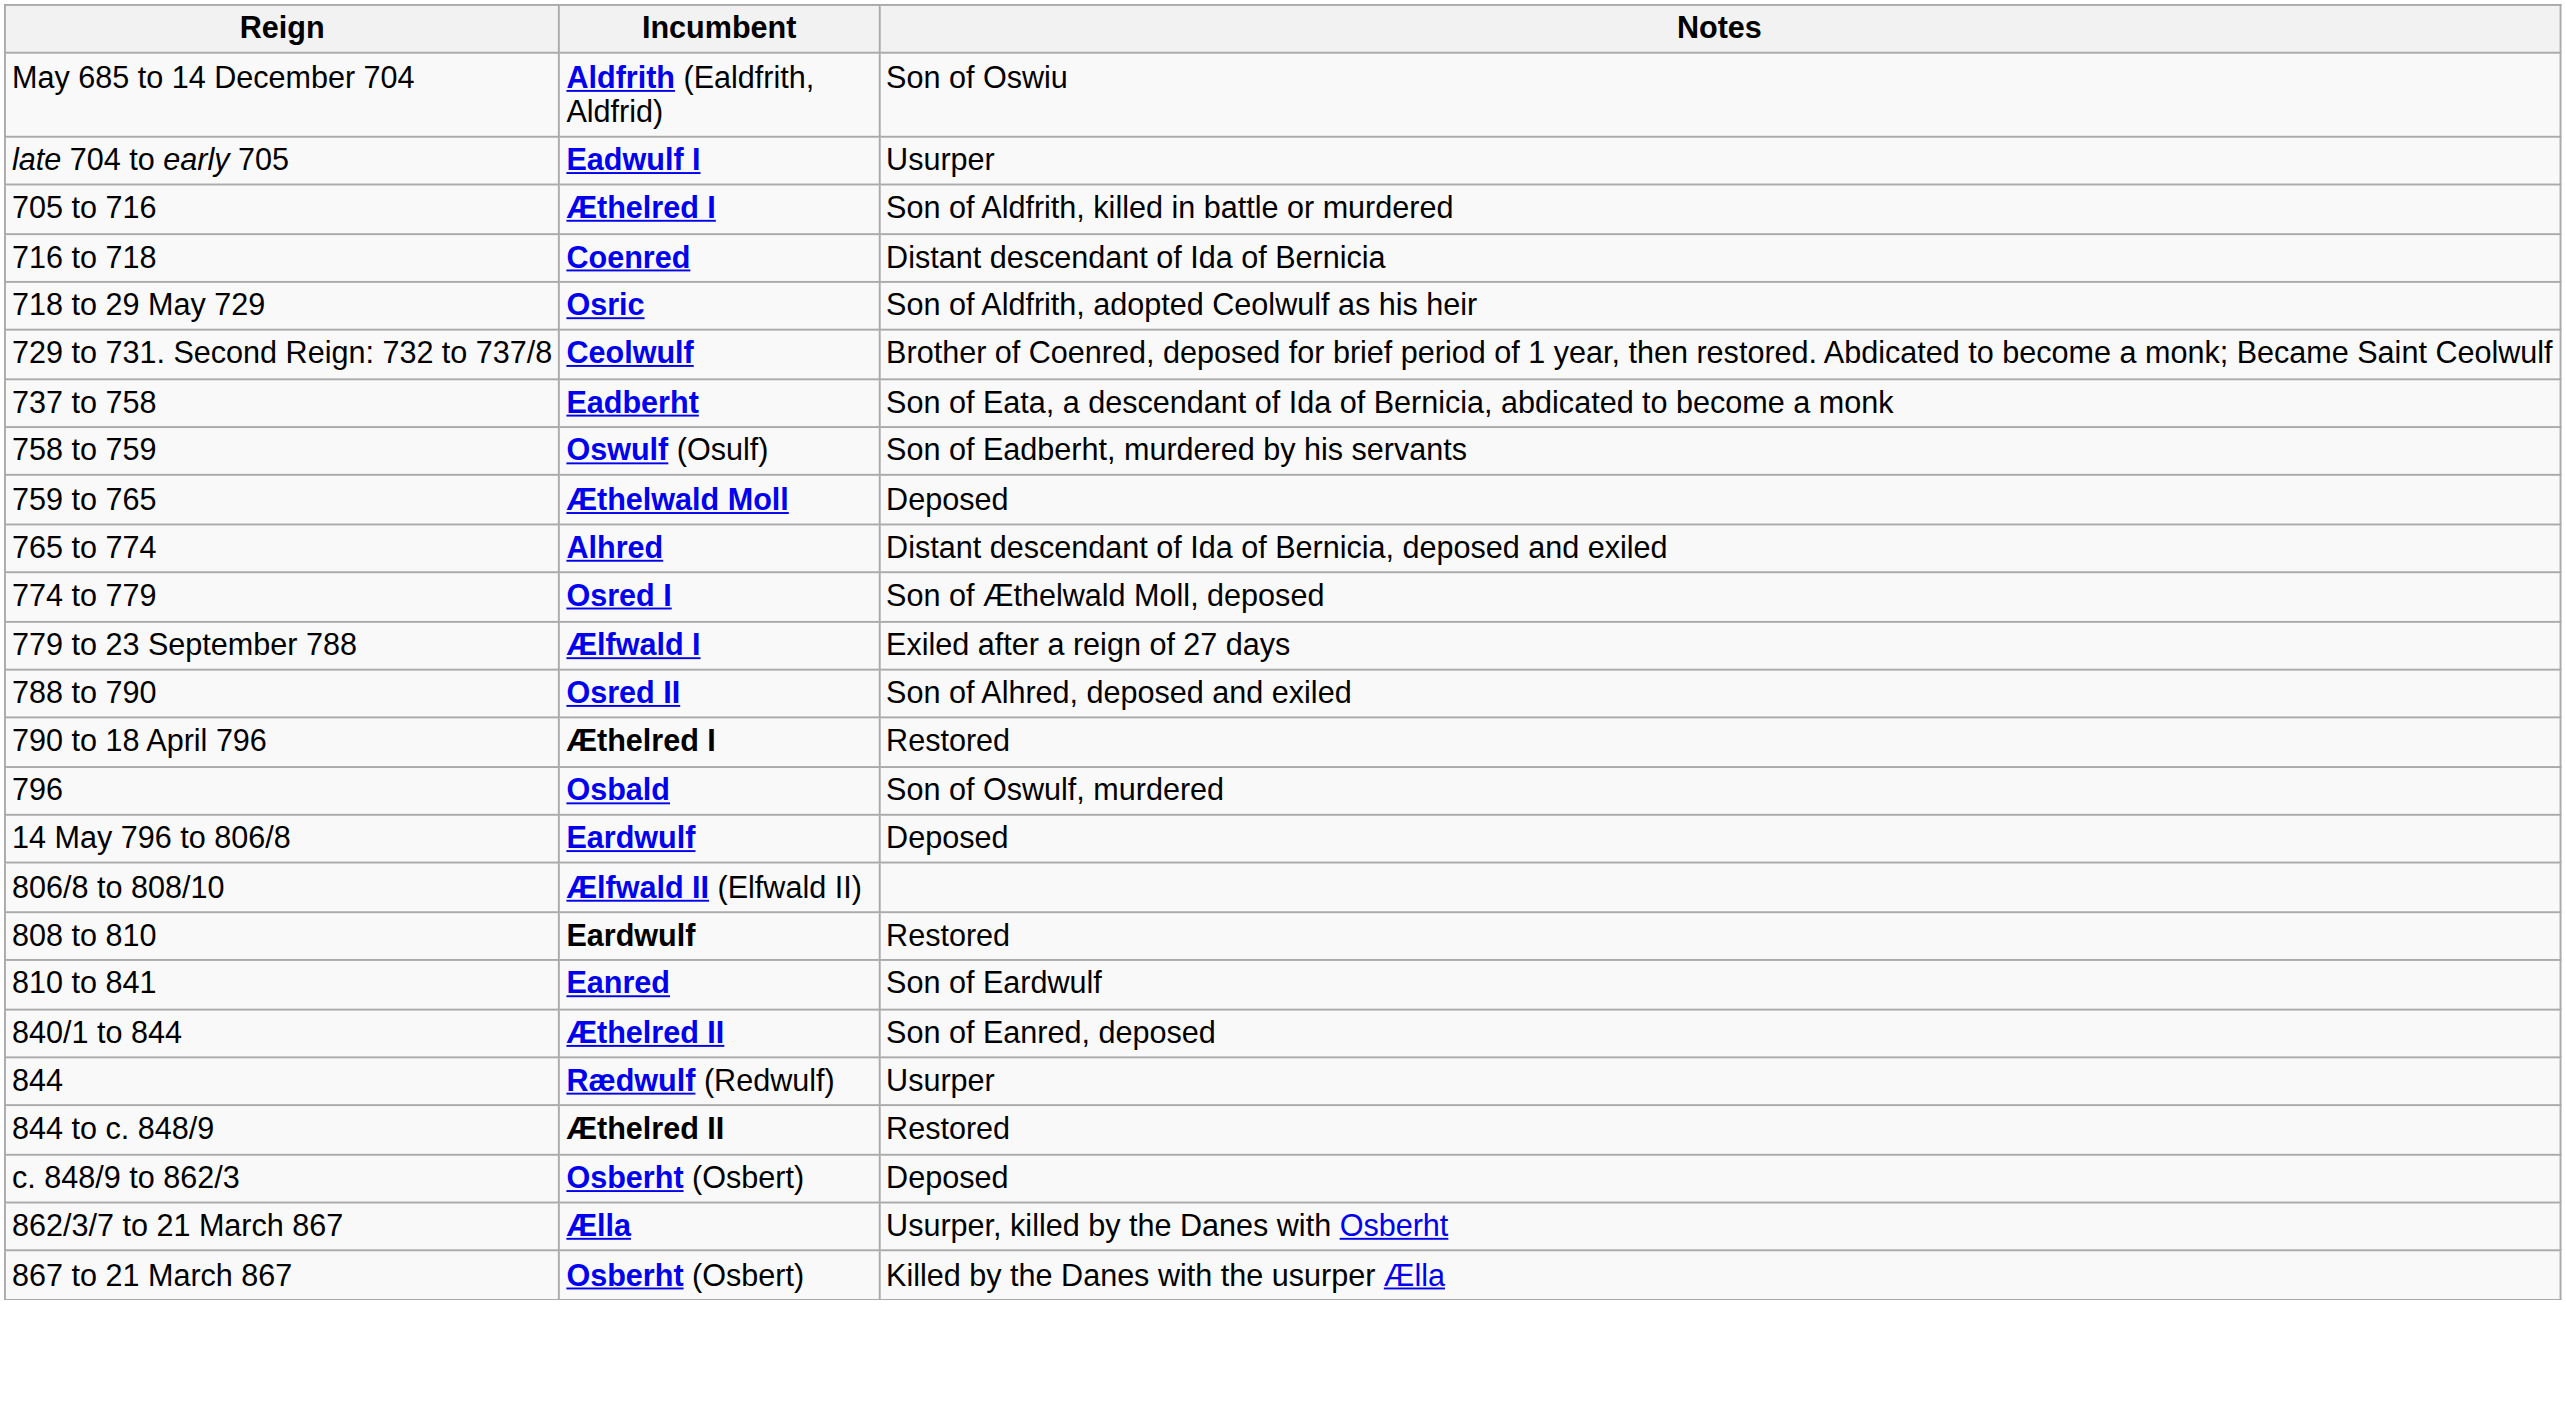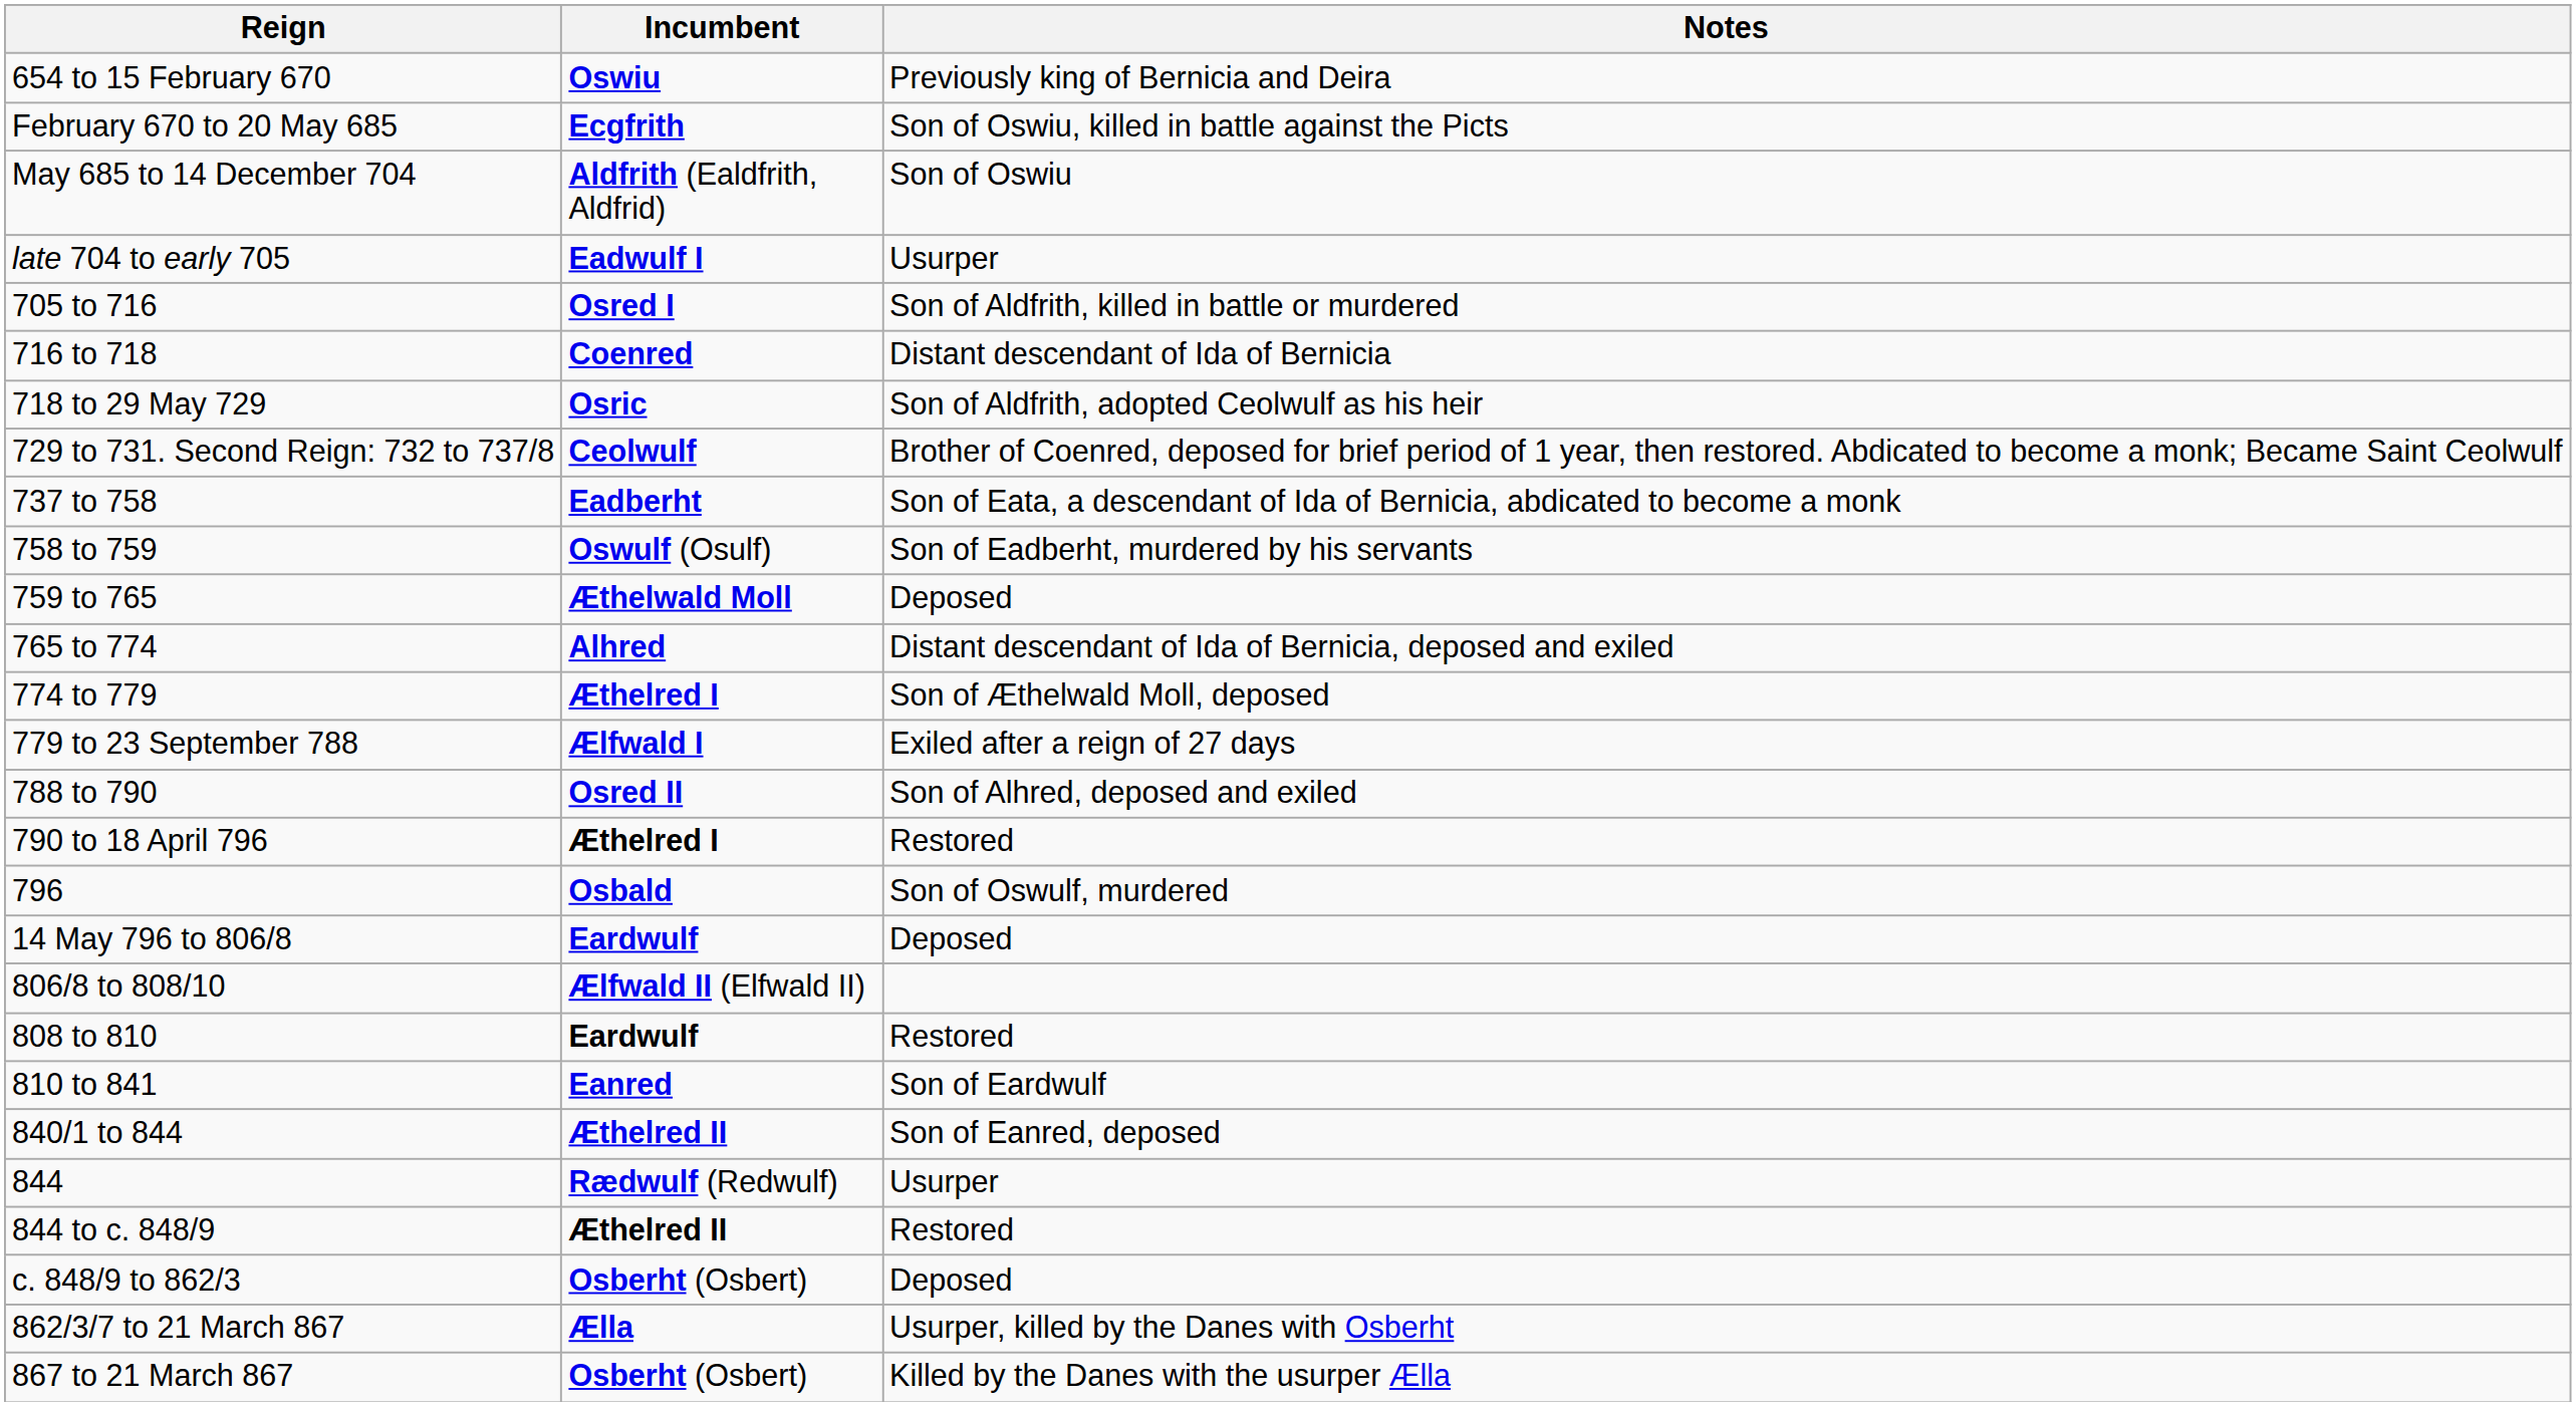 <table class="wikitable">
 <tr>
 <th>Reign</th>
 <th scope="col" width="160">Incumbent</th>
 <th>Notes</th>
+</tr>
+<tr valign=top>
+<td>654 to 15 February 670</td>
+<td><strong><a href='#'>Oswiu</a></strong></td>
+<td>Previously king of Bernicia and Deira</td>
+</tr>
+<tr valign=top>
+<td>February 670 to 20 May 685</td>
+<td><strong><a href='#'>Ecgfrith</a></strong></td>
+<td>Son of Oswiu, killed in battle against the Picts</td>
 </tr>
 <tr valign=top>
 <td>May 685 to 14 December 704</td>
 <td><strong><a href='#'>Aldfrith</a></strong> (Ealdfrith, Aldfrid)</td>
 <td>Son of Oswiu</td>
 </tr>
 <tr valign=top>
 <td><em>late</em> 704 to <em>early</em> 705</td>
 <td><strong><a href='#'>Eadwulf I</a></strong></td>
 <td>Usurper</td>
 </tr>
 <tr valign=top>
 <td>705 to 716</td>
-<td><strong><a href='#'>Æthelred I</a></strong></td>
+<td><strong><a href='#'>Osred I</a></strong></td>
 <td>Son of Aldfrith, killed in battle or murdered</td>
 </tr>
 <tr valign=top>
 <td>716 to 718</td>
 <td><strong><a href='#'>Coenred</a></strong></td>
 <td>Distant descendant of Ida of Bernicia</td>
 </tr>
 <tr valign=top>
 <td>718 to 29 May 729</td>
 <td><strong><a href='#'>Osric</a></strong></td>
 <td>Son of Aldfrith, adopted Ceolwulf as his heir</td>
 </tr>
 <tr valign=top>
 <td>729 to 731. Second Reign: 732 to 737/8</td>
 <td><strong><a href='#'>Ceolwulf</a></strong></td>
 <td>Brother of Coenred, deposed for brief period of 1 year, then restored. Abdicated to become a monk; Became Saint Ceolwulf</td>
 </tr>
 <tr valign=top>
 <td>737 to 758</td>
 <td><strong><a href='#'>Eadberht</a></strong></td>
 <td>Son of Eata, a descendant of Ida of Bernicia, abdicated to become a monk</td>
 </tr>
 <tr valign=top>
 <td>758 to 759</td>
 <td><strong><a href='#'>Oswulf</a></strong> (Osulf)</td>
 <td>Son of Eadberht, murdered by his servants</td>
 </tr>
 <tr valign=top>
 <td>759 to 765</td>
 <td><strong><a href='#'>Æthelwald Moll</a></strong></td>
 <td>Deposed</td>
 </tr>
 <tr valign=top>
 <td>765 to 774</td>
 <td><strong><a href='#'>Alhred</a></strong></td>
 <td>Distant descendant of Ida of Bernicia, deposed and exiled</td>
 </tr>
 <tr valign=top>
 <td>774 to 779</td>
-<td><strong><a href='#'>Osred I</a></strong></td>
+<td><strong><a href='#'>Æthelred I</a></strong></td>
 <td>Son of Æthelwald Moll, deposed</td>
 </tr>
 <tr valign=top>
 <td>779 to 23 September 788</td>
 <td><strong><a href='#'>Ælfwald I</a></strong></td>
 <td>Exiled after a reign of 27 days</td>
 </tr>
 <tr valign=top>
 <td>788 to 790</td>
 <td><strong><a href='#'>Osred II</a></strong></td>
 <td>Son of Alhred, deposed and exiled</td>
 </tr>
 <tr valign=top>
 <td>790 to 18 April 796</td>
 <td><strong>Æthelred I</strong></td>
 <td>Restored</td>
 </tr>
 <tr valign=top>
 <td>796</td>
 <td><strong><a href='#'>Osbald</a></strong></td>
 <td>Son of Oswulf, murdered</td>
 </tr>
 <tr valign=top>
 <td>14 May 796 to 806/8</td>
 <td><strong><a href='#'>Eardwulf</a></strong></td>
 <td>Deposed</td>
 </tr>
 <tr valign=top>
 <td>806/8 to 808/10</td>
 <td><strong><a href='#'>Ælfwald II</a></strong> (Elfwald II)</td>
 <td></td>
 </tr>
 <tr valign=top>
 <td>808 to 810</td>
 <td><strong>Eardwulf</strong></td>
 <td>Restored</td>
 </tr>
 <tr valign=top>
 <td>810 to 841</td>
 <td><strong><a href='#'>Eanred</a></strong></td>
 <td>Son of Eardwulf</td>
 </tr>
 <tr valign=top>
 <td>840/1 to 844</td>
 <td><strong><a href='#'>Æthelred II</a></strong></td>
 <td>Son of Eanred, deposed</td>
 </tr>
 <tr valign=top>
 <td>844</td>
 <td><strong><a href='#'>Rædwulf</a></strong> (Redwulf)</td>
 <td>Usurper</td>
 </tr>
 <tr valign=top>
 <td>844 to c. 848/9</td>
 <td><strong>Æthelred II</strong></td>
 <td>Restored</td>
 </tr>
 <tr valign=top>
 <td>c. 848/9 to 862/3</td>
 <td><strong><a href='#'>Osberht</a></strong> (Osbert)</td>
 <td>Deposed</td>
 </tr>
 <tr valign=top>
 <td>862/3/7 to 21 March 867</td>
 <td><strong><a href='#'>Ælla</a></strong></td>
 <td>Usurper, killed by the Danes with <a href='#'>Osberht</a></td>
 </tr>
 <tr valign=top>
 <td>867 to 21 March 867</td>
 <td><strong><a href='#'>Osberht</a></strong> (Osbert)</td>
 <td>Killed by the Danes with the usurper <a href='#'>Ælla</a></td>
 </tr>
 </table>
